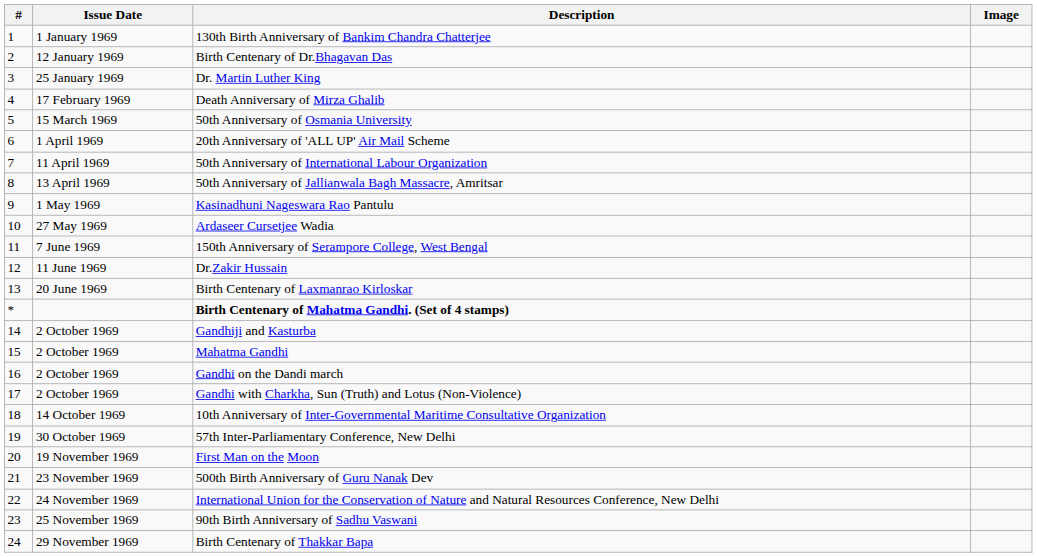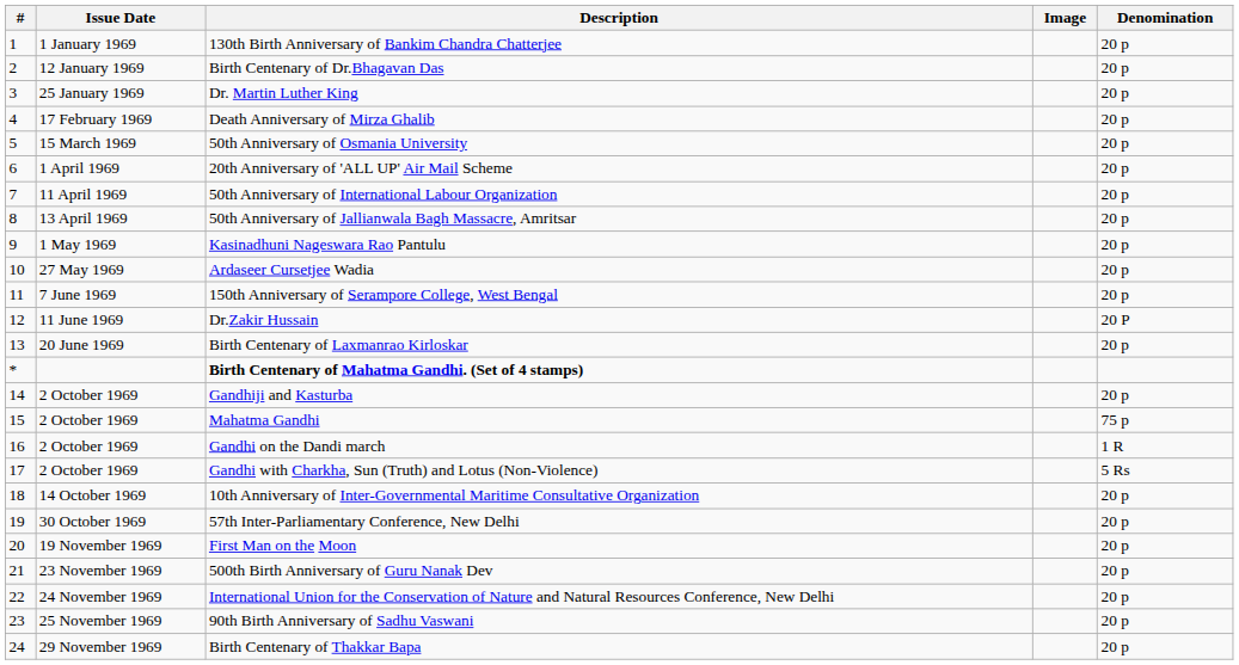 <table class = "wikitable" style = "text-align:justify" width = "98%">
 <tr>
 <th>#</th>
 <th>Issue Date</th>
 <th>Description</th>
 <th>Image</th>
+<th>Denomination</th>
 </tr>
 <tr>
 <td>1</td>
 <td>1 January 1969</td>
 <td>130th Birth Anniversary of <a href='#'>Bankim Chandra Chatterjee</a></td>
 <td></td>
+<td>20 p</td>
 </tr>
 <tr>
 <td>2</td>
 <td>12 January 1969</td>
 <td>Birth Centenary of Dr.<a href='#'>Bhagavan Das</a></td>
 <td></td>
+<td>20 p</td>
 </tr>
 <tr>
 <td>3</td>
 <td>25 January 1969</td>
 <td>Dr. <a href='#'>Martin Luther King</a></td>
 <td></td>
+<td>20 p</td>
 </tr>
 <tr>
 <td>4</td>
 <td>17 February 1969</td>
 <td>Death Anniversary of <a href='#'>Mirza Ghalib</a></td>
 <td></td>
+<td>20 p</td>
 </tr>
 <tr>
 <td>5</td>
 <td>15 March 1969</td>
 <td>50th Anniversary of <a href='#'>Osmania University</a></td>
 <td></td>
+<td>20 p</td>
 </tr>
 <tr>
 <td>6</td>
 <td>1 April 1969</td>
 <td>20th Anniversary of 'ALL UP' <a href='#'>Air Mail</a> Scheme</td>
 <td></td>
+<td>20 p</td>
 </tr>
 <tr>
 <td>7</td>
 <td>11 April 1969</td>
 <td>50th Anniversary of <a href='#'>International Labour Organization</a></td>
 <td></td>
+<td>20 p</td>
 </tr>
 <tr>
 <td>8</td>
 <td>13 April 1969</td>
 <td>50th Anniversary of <a href='#'>Jallianwala Bagh Massacre</a>, Amritsar</td>
 <td></td>
+<td>20 p</td>
 </tr>
 <tr>
 <td>9</td>
 <td>1 May 1969</td>
 <td><a href='#'>Kasinadhuni Nageswara Rao</a> Pantulu</td>
 <td></td>
+<td>20 p</td>
 </tr>
 <tr>
 <td>10</td>
 <td>27 May 1969</td>
 <td><a href='#'>Ardaseer Cursetjee</a> Wadia</td>
 <td></td>
+<td>20 p</td>
 </tr>
 <tr>
 <td>11</td>
 <td>7 June 1969</td>
 <td>150th Anniversary of <a href='#'>Serampore College</a>, <a href='#'>West Bengal</a></td>
 <td></td>
+<td>20 p</td>
 </tr>
 <tr>
 <td>12</td>
 <td>11 June 1969</td>
 <td>Dr.<a href='#'>Zakir Hussain</a></td>
 <td></td>
+<td>20 P</td>
 </tr>
 <tr>
 <td>13</td>
 <td>20 June 1969</td>
 <td>Birth Centenary of <a href='#'>Laxmanrao Kirloskar</a></td>
 <td></td>
+<td>20 p</td>
 </tr>
 <tr>
 <td>*</td>
 <td></td>
 <td><strong>Birth Centenary of <a href='#'>Mahatma Gandhi</a>. (Set of 4 stamps)</strong></td>
+<td></td>
 <td></td>
 </tr>
 <tr>
 <td>14</td>
 <td>2 October 1969</td>
 <td><a href='#'>Gandhiji</a> and <a href='#'>Kasturba</a></td>
 <td></td>
+<td>20 p</td>
 </tr>
 <tr>
 <td>15</td>
 <td>2 October 1969</td>
 <td><a href='#'>Mahatma Gandhi</a></td>
 <td></td>
+<td>75 p</td>
 </tr>
 <tr>
 <td>16</td>
 <td>2 October 1969</td>
 <td><a href='#'>Gandhi</a> on the Dandi march</td>
 <td></td>
+<td>1 R</td>
 </tr>
 <tr>
 <td>17</td>
 <td>2 October 1969</td>
 <td><a href='#'>Gandhi</a> with <a href='#'>Charkha</a>, Sun (Truth) and Lotus (Non-Violence)</td>
 <td></td>
+<td>5 Rs</td>
 </tr>
 <tr>
 <td>18</td>
 <td>14 October 1969</td>
 <td>10th Anniversary of <a href='#'>Inter-Governmental Maritime Consultative Organization</a></td>
 <td></td>
+<td>20 p</td>
 </tr>
 <tr>
 <td>19</td>
 <td>30 October 1969</td>
 <td>57th Inter-Parliamentary Conference, New Delhi</td>
 <td></td>
+<td>20 p</td>
 </tr>
 <tr>
 <td>20</td>
 <td>19 November 1969</td>
 <td><a href='#'>First Man on the</a> <a href='#'>Moon</a></td>
 <td></td>
+<td>20 p</td>
 </tr>
 <tr>
 <td>21</td>
 <td>23 November 1969</td>
 <td>500th Birth Anniversary of <a href='#'>Guru Nanak</a> Dev</td>
 <td></td>
+<td>20 p</td>
 </tr>
 <tr>
 <td>22</td>
 <td>24 November 1969</td>
 <td><a href='#'>International Union for the Conservation of Nature</a> and Natural Resources Conference, New Delhi</td>
 <td></td>
+<td>20 p</td>
 </tr>
 <tr>
 <td>23</td>
 <td>25 November 1969</td>
 <td>90th Birth Anniversary of <a href='#'>Sadhu Vaswani</a></td>
 <td></td>
+<td>20 p</td>
 </tr>
 <tr>
 <td>24</td>
 <td>29 November 1969</td>
 <td>Birth Centenary of <a href='#'>Thakkar Bapa</a></td>
 <td></td>
+<td>20 p</td>
 </tr>
 </table>
